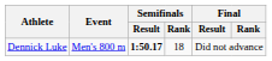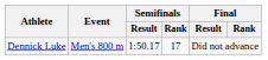 <table class=wikitable style="font-size:90%">
 <tr>
 <th rowspan="2">Athlete</th>
 <th rowspan="2">Event</th>
 <th colspan="2">Semifinals</th>
 <th colspan="2">Final</th>
 </tr>
 <tr style="font-size:95%">
 <th>Result</th>
 <th>Rank</th>
 <th>Result</th>
 <th>Rank</th>
 </tr>
 <tr align=center>
 <td align=left><a href='#'>Dennick Luke</a></td>
 <td align=left rowspan="2"><a href='#'>Men's 800 m</a></td>
-<td><strong>1:50.17</strong></td>
-<td>18</td>
+<td>1:50.17</td>
+<td>17</td>
 <td colspan=2>Did not advance</td>
 </tr>
 </table>
